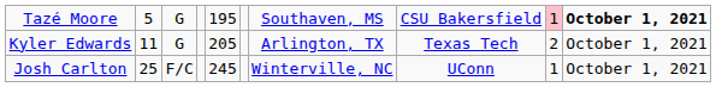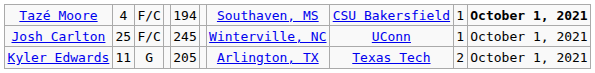 <table class="wikitable sortable sortable" style="text-align: center">
 <tr align=center>
 </tr>
 <tr>
 <td><a href='#'>Tazé Moore</a></td>
-<td>5</td>
-<td>G</td>
+<td>4</td>
+<td>F/C</td>
 <td></td>
-<td>195</td>
+<td>194</td>
 <td></td>
 <td><a href='#'>Southaven, MS</a></td>
 <td><a href='#'>CSU Bakersfield</a></td>
-<td style="background: pink;">1</td>
+<td>1</td>
 <td><strong>October 1, 2021</strong></td>
+</tr>
+<tr>
+<td><a href='#'>Josh Carlton</a></td>
+<td>25</td>
+<td>F/C</td>
+<td></td>
+<td>245</td>
+<td></td>
+<td><a href='#'>Winterville, NC</a></td>
+<td><a href='#'>UConn</a></td>
+<td>1</td>
+<td>October 1, 2021</td>
 </tr>
 <tr>
 <td><a href='#'>Kyler Edwards</a></td>
 <td>11</td>
 <td>G</td>
 <td></td>
 <td>205</td>
 <td></td>
 <td><a href='#'>Arlington, TX</a></td>
 <td><a href='#'>Texas Tech</a></td>
 <td>2</td>
 <td>October 1, 2021</td>
 </tr>
-<tr>
-<td><a href='#'>Josh Carlton</a></td>
-<td>25</td>
-<td>F/C</td>
-<td></td>
-<td>245</td>
-<td></td>
-<td><a href='#'>Winterville, NC</a></td>
-<td><a href='#'>UConn</a></td>
-<td>1</td>
-<td>October 1, 2021</td>
-</tr>
 </table>
